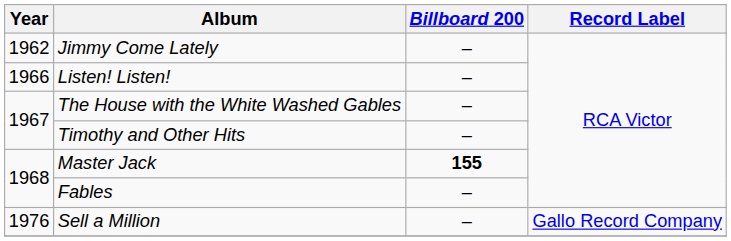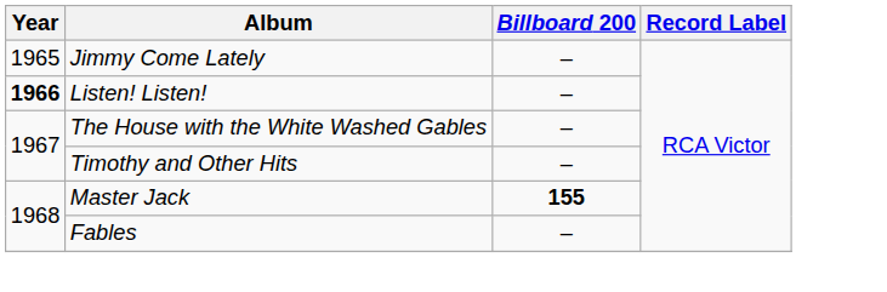 <table class="wikitable" style=text-align:center;>
 <tr>
 <th>Year</th>
 <th>Album</th>
 <th><a href='#'><em>Billboard</em> 200</a></th>
 <th><a href='#'>Record Label</a></th>
 </tr>
 <tr>
-<td rowspan="1">1962</td>
+<td rowspan="1">1965</td>
 <td align=left><em>Jimmy Come Lately</em></td>
 <td>–</td>
 <td rowspan="6"><a href='#'>RCA Victor</a></td>
 </tr>
 <tr>
-<td rowspan="1">1966</td>
+<td rowspan="1"><strong>1966</strong></td>
 <td align=left><em>Listen! Listen!</em></td>
 <td>–</td>
 </tr>
 <tr>
 <td rowspan="2">1967</td>
 <td align=left><em>The House with the White Washed Gables</em></td>
 <td>–</td>
 </tr>
 <tr>
 <td align=left><em>Timothy and Other Hits</em></td>
 <td>–</td>
 </tr>
 <tr>
 <td rowspan="2">1968</td>
 <td align=left><em>Master Jack</em></td>
 <td><strong>155</strong></td>
 </tr>
 <tr>
 <td align=left><em>Fables</em></td>
 <td>–</td>
 </tr>
 <tr>
-<td rowspan="1">1976</td>
-<td align=left><em>Sell a Million</em></td>
-<td>–</td>
-<td rowspan="1"><a href='#'>Gallo Record Company</a></td>
-</tr>
-<tr>
 </tr>
 </table>
